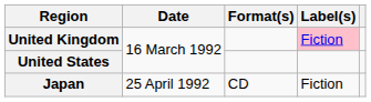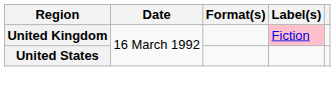 <table class="wikitable plainrowheaders">
 <tr>
 <th scope="col">Region</th>
 <th scope="col">Date</th>
 <th scope="col">Format(s)</th>
 <th scope="col">Label(s)</th>
 <th scope="col"></th>
 </tr>
 <tr>
 <th scope="row">United Kingdom</th>
 <td rowspan="2">16 March 1992</td>
 <td></td>
 <td style="background: pink;"><a href='#'>Fiction</a></td>
 <td align="center"></td>
 </tr>
 <tr>
 <th scope="row">United States</th>
 <td></td>
 <td></td>
 <td align="center"></td>
 </tr>
-<tr>
-<th scope="row">Japan</th>
-<td>25 April 1992</td>
-<td>CD</td>
-<td>Fiction</td>
-<td align="center"></td>
-</tr>
 </table>
